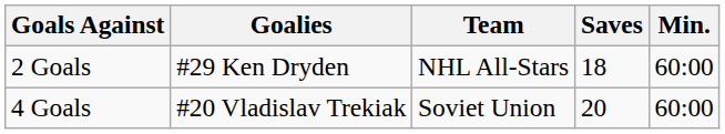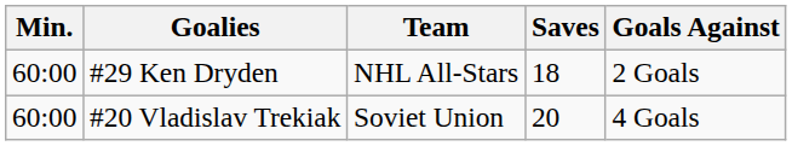 <table class="wikitable sortable">
 <tr>
-<th>Goals Against</th>
+<th>Min.</th>
 <th>Goalies</th>
 <th>Team</th>
 <th>Saves</th>
-<th>Min.</th>
+<th>Goals Against</th>
 </tr>
 <tr>
-<td>2 Goals</td>
+<td>60:00</td>
 <td>#29 Ken Dryden</td>
 <td>NHL All-Stars</td>
 <td>18</td>
-<td>60:00</td>
+<td>2 Goals</td>
 </tr>
 <tr>
-<td>4 Goals</td>
+<td>60:00</td>
 <td>#20 Vladislav Trekiak</td>
 <td>Soviet Union</td>
 <td>20</td>
-<td>60:00</td>
+<td>4 Goals</td>
 </tr>
 </table>
